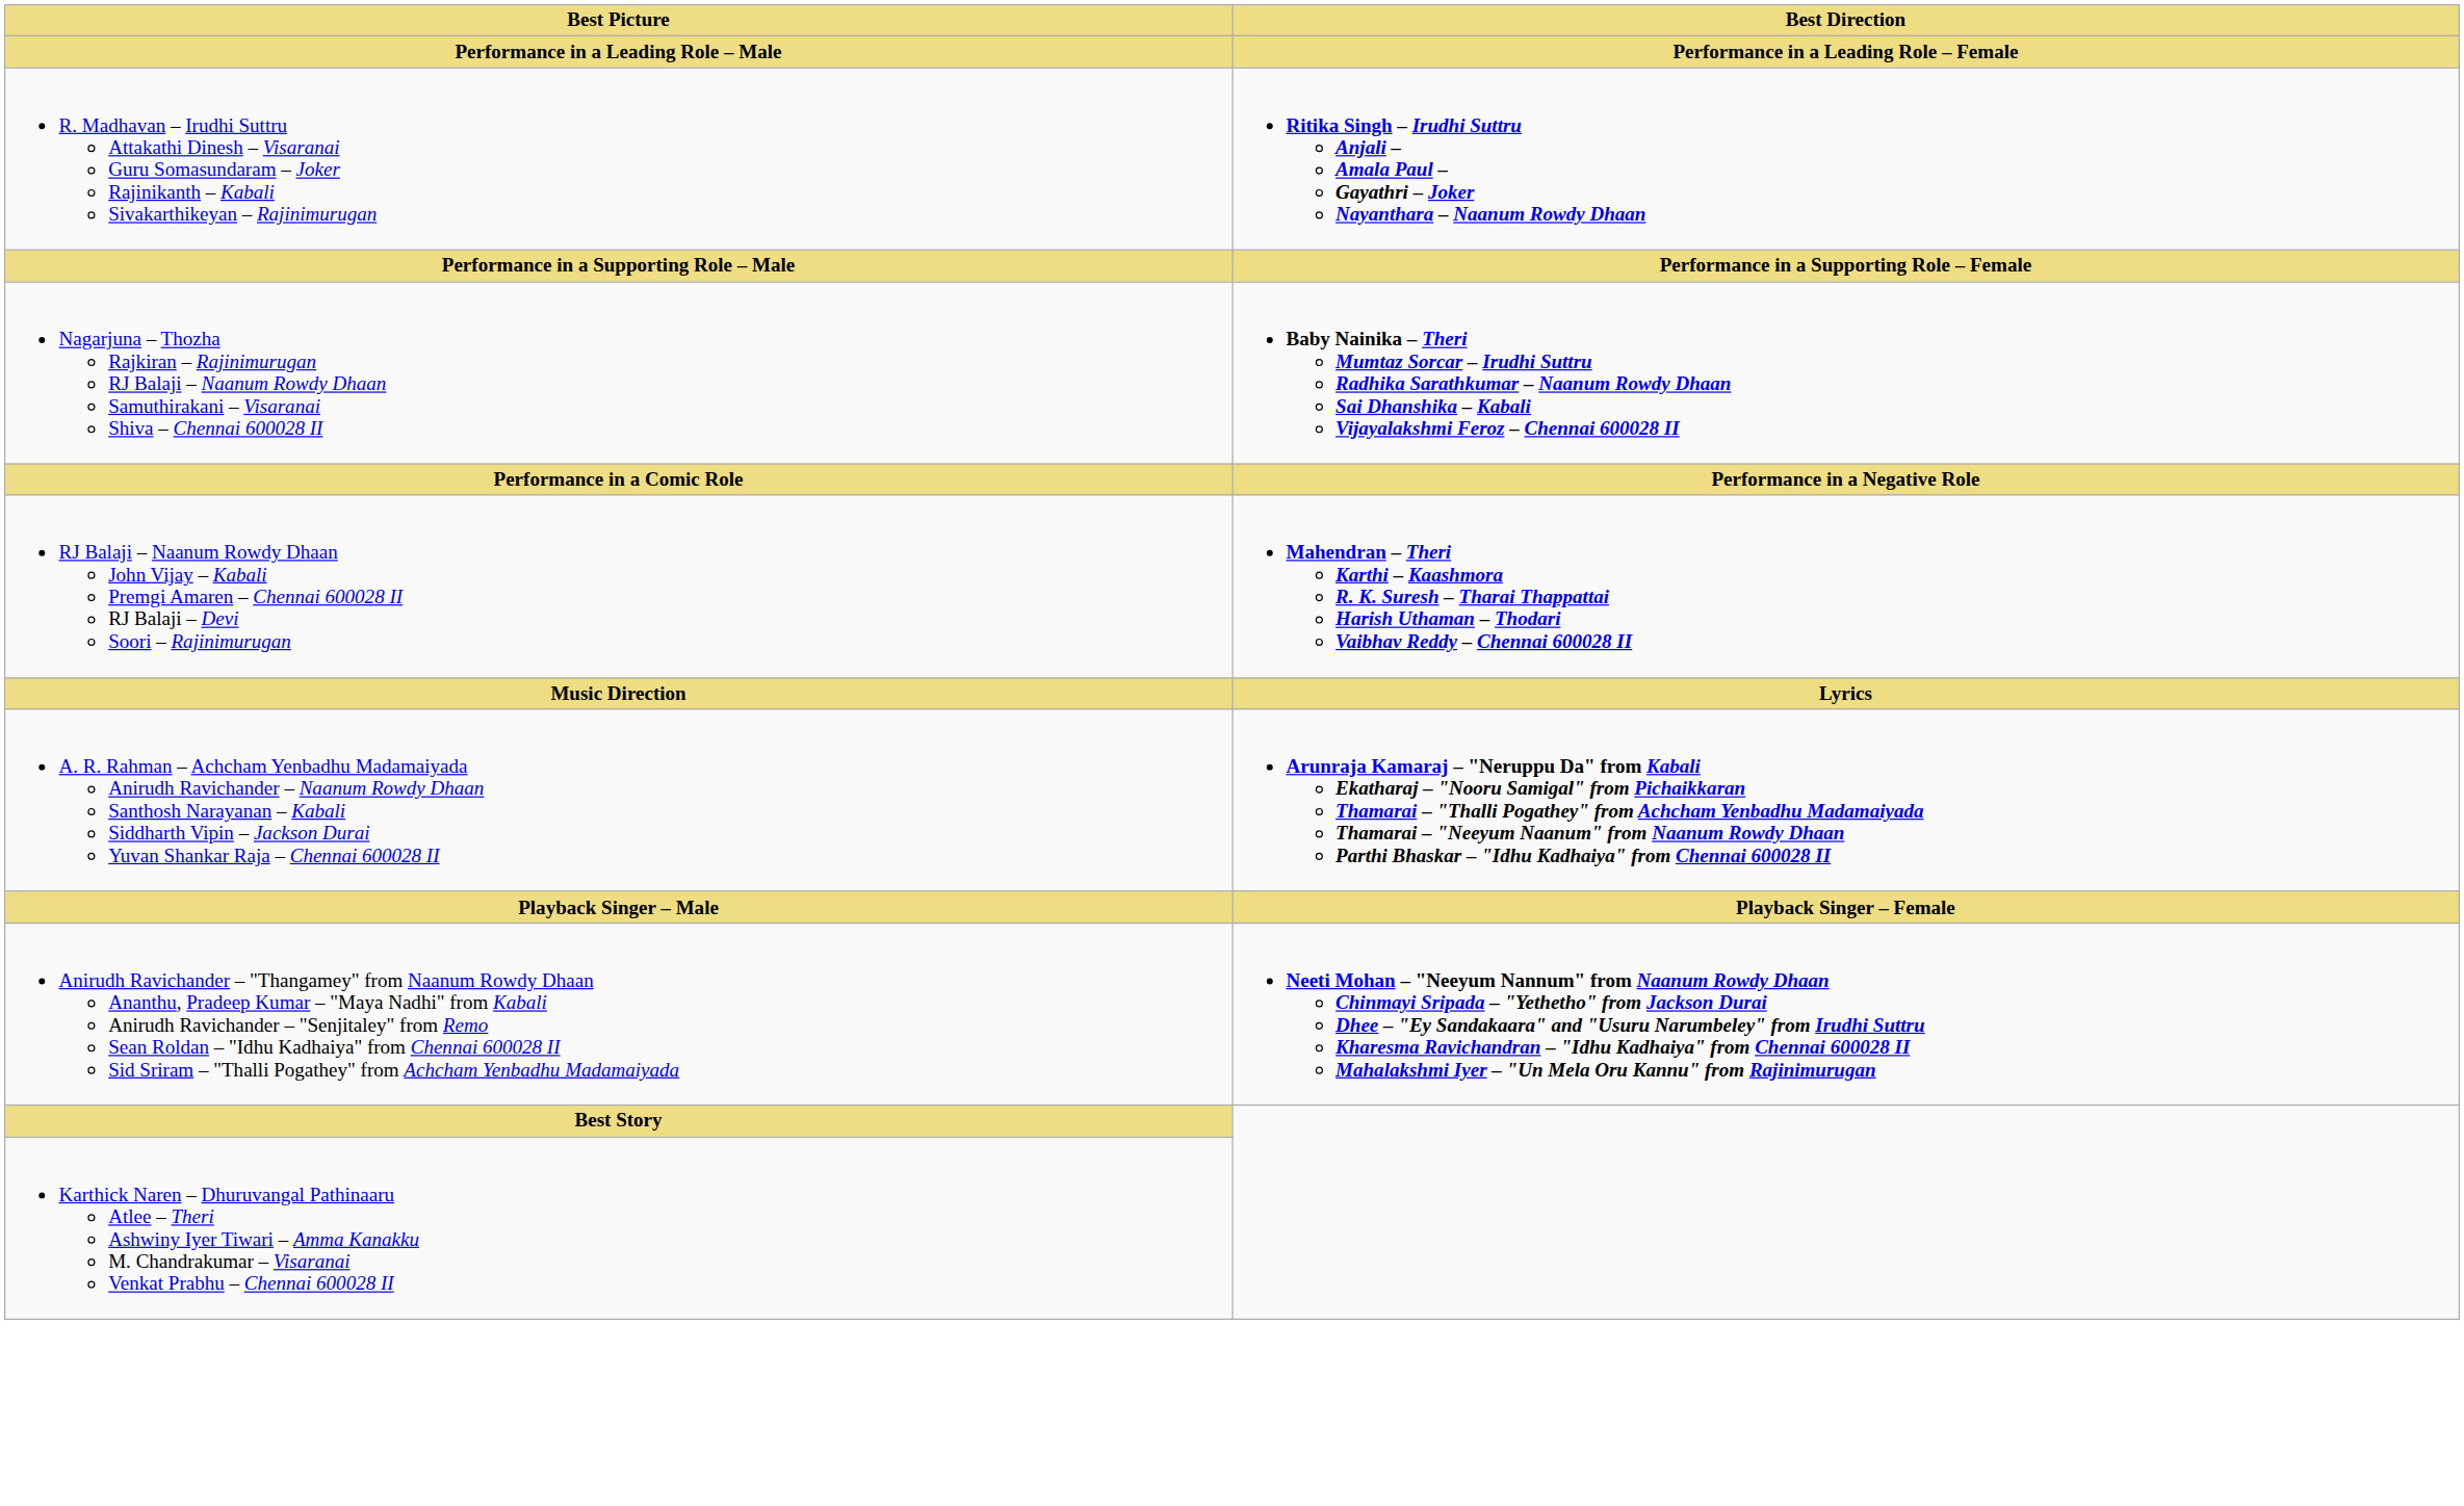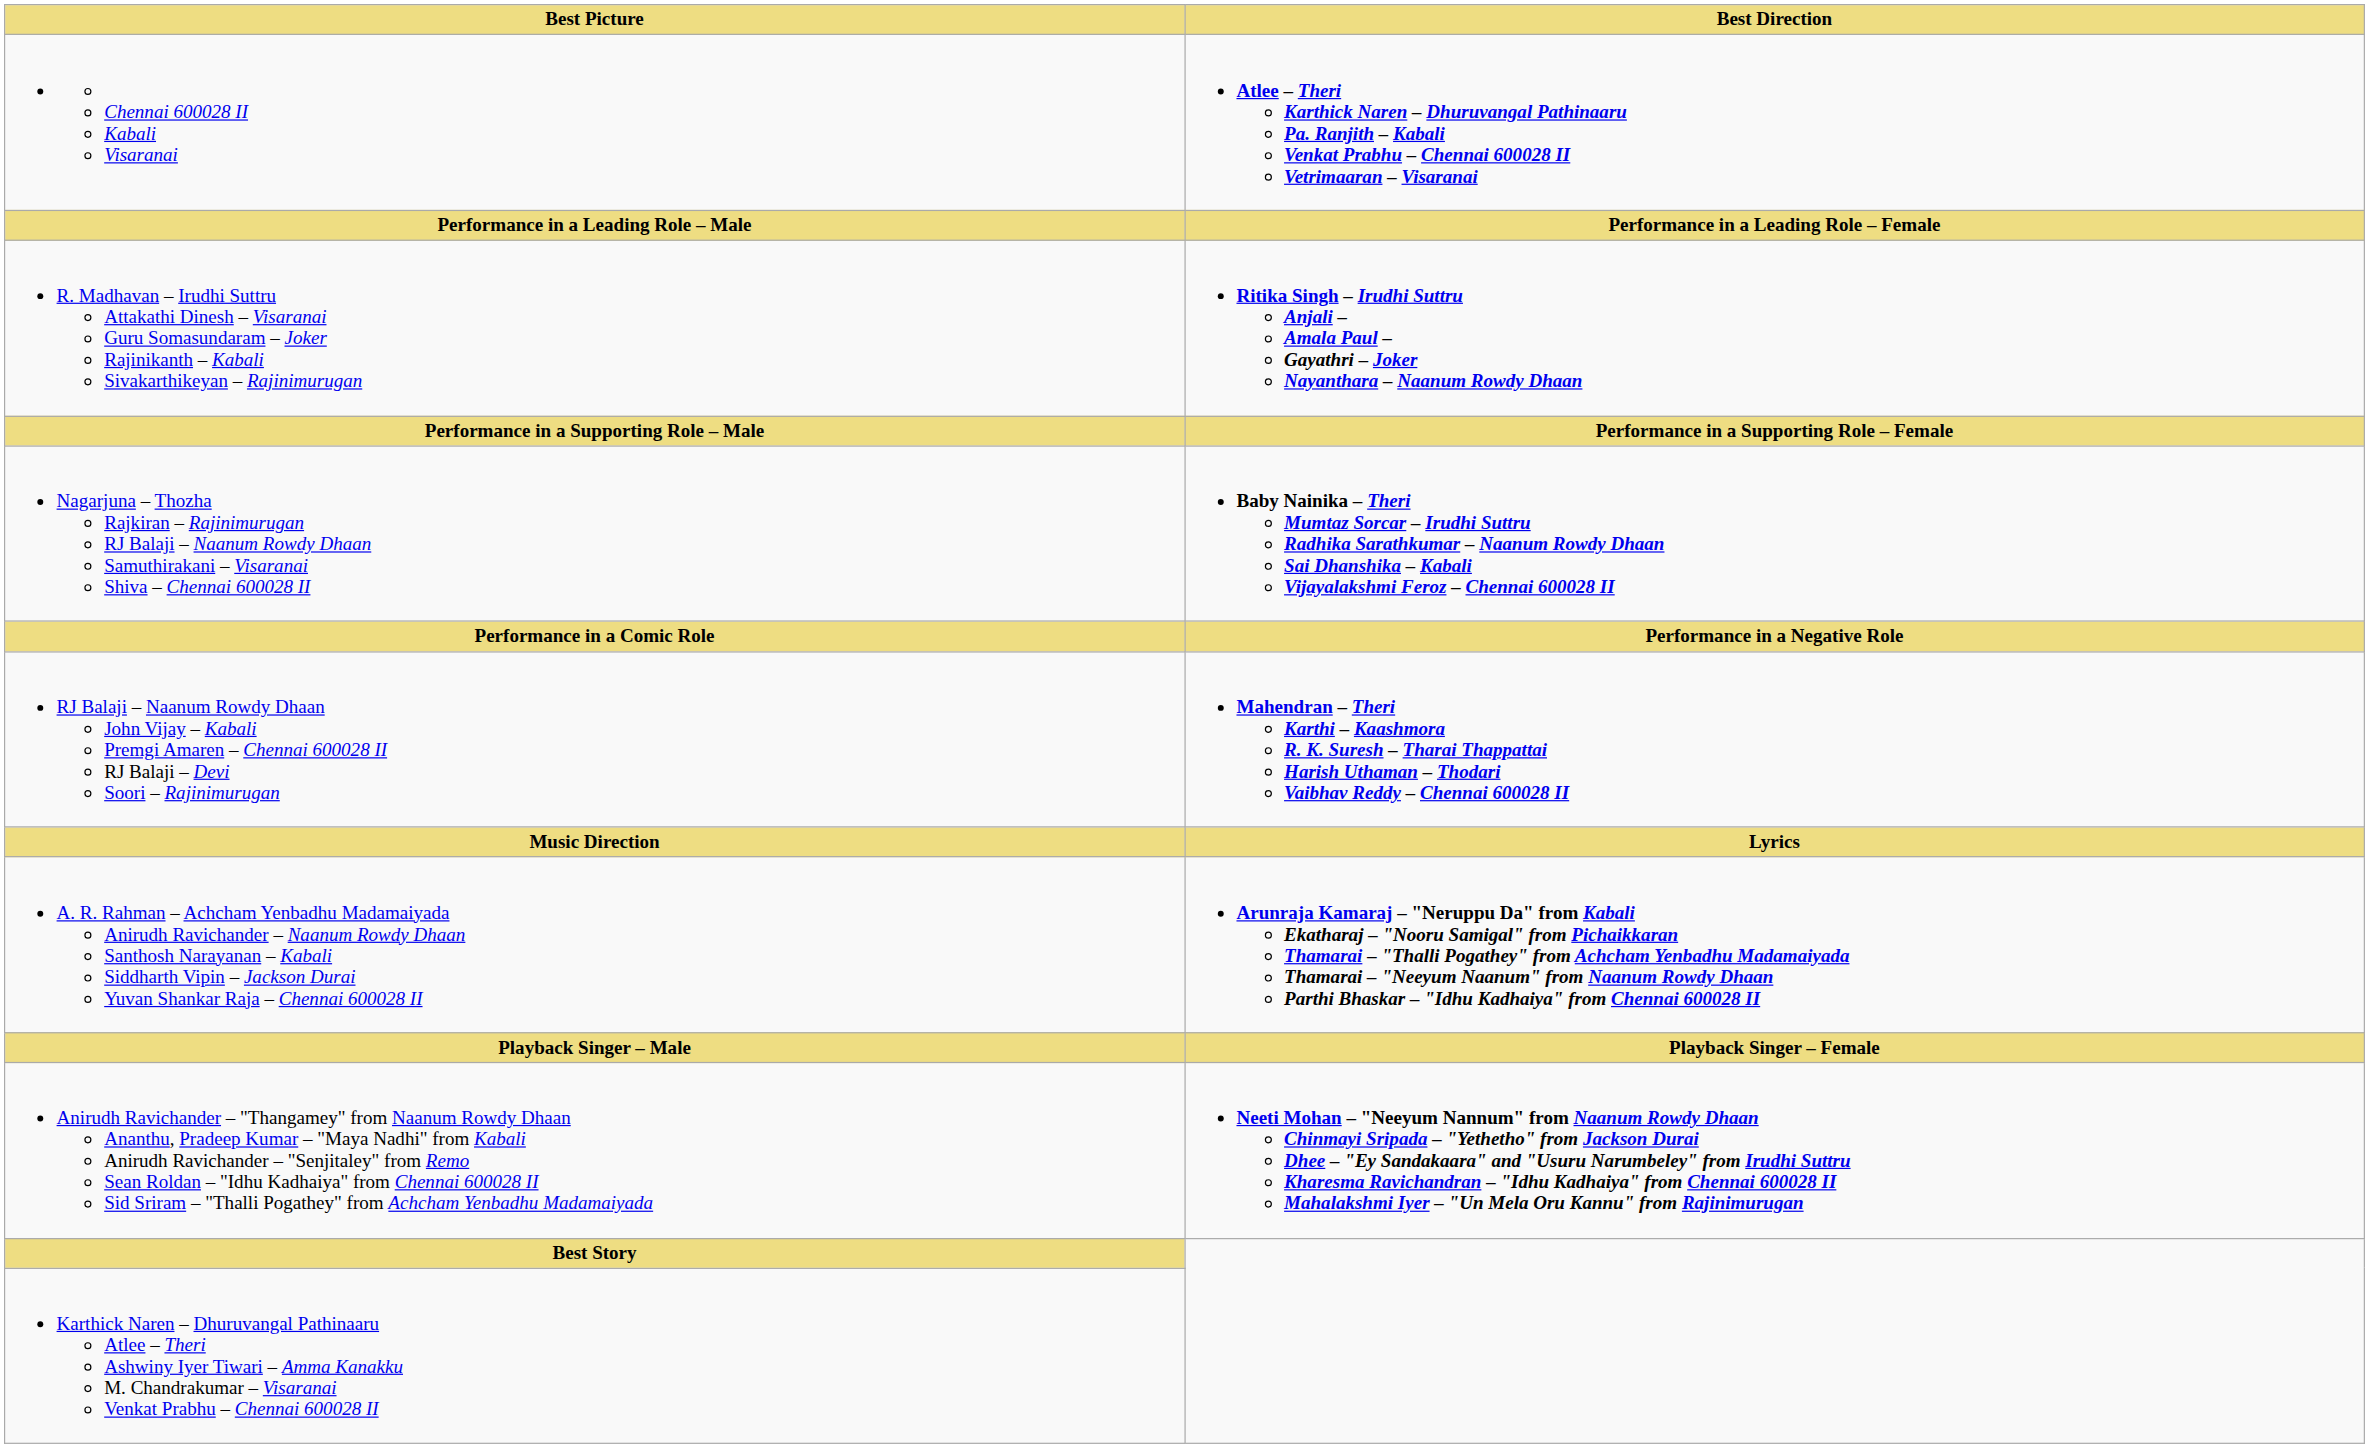 <table class="wikitable" width=100% |>
 <tr>
 <th !  style="background:#eedd82; text-align:center; width:50%;">Best Picture</th>
 <th !  style="background:#eedd82; text-align:center; width:50%;">Best Direction</th>
+</tr>
+<tr>
+<td valign="top"><br><ul><li><strong></strong><ul><li></li><li><em><a href='#'>Chennai 600028 II</a></em></li><li><em><a href='#'>Kabali</a></em></li><li><em><a href='#'>Visaranai</a></em></li></ul></li></ul></td>
+<td valign="top"><br><ul><li><strong><a href='#'>Atlee</a> – <em><a href='#'>Theri</a><strong><em><ul><li><a href='#'>Karthick Naren</a> – </em><a href='#'>Dhuruvangal Pathinaaru</a><em></li><li><a href='#'>Pa. Ranjith</a> – </em><a href='#'>Kabali</a><em></li><li><a href='#'>Venkat Prabhu</a> – </em><a href='#'>Chennai 600028 II</a><em></li><li><a href='#'>Vetrimaaran</a> – </em><a href='#'>Visaranai</a><em></li></ul></li></ul></td>
 </tr>
 <tr>
 <th ! style="background:#eedd82; text-align:center;"></strong>Performance in a Leading Role – Male<strong></th>
 <th ! style="background:#eedd82; text-align:center;"></strong>Performance in a Leading Role – Female<strong></th>
 </tr>
 <tr>
 <td><br><ul><li></strong><a href='#'>R. Madhavan</a> – </em><a href='#'>Irudhi Suttru</a></em></strong><ul><li><a href='#'>Attakathi Dinesh</a> – <em><a href='#'>Visaranai</a></em></li><li><a href='#'>Guru Somasundaram</a> – <a href='#'><em>Joker</em></a></li><li><a href='#'>Rajinikanth</a> – <em><a href='#'>Kabali</a></em></li><li><a href='#'>Sivakarthikeyan</a> – <em><a href='#'>Rajinimurugan</a></em></li></ul></li></ul></td>
 <td><br><ul><li><strong><a href='#'>Ritika Singh</a> – <em><a href='#'>Irudhi Suttru</a> <strong><em><ul><li><a href='#'>Anjali</a> – </li><li><a href='#'>Amala Paul</a> – </li><li>Gayathri – </em><a href='#'>Joker</a><em></li><li><a href='#'>Nayanthara</a> – </em><a href='#'>Naanum Rowdy Dhaan</a><em></li></ul></li></ul></td>
 </tr>
 <tr>
 <th ! style="background:#eedd82; text-align:center;"></strong>Performance in a Supporting Role – Male<strong></th>
 <th ! style="background:#eedd82; text-align:center;"></strong>Performance in a Supporting Role – Female<strong></th>
 </tr>
 <tr>
 <td><br><ul><li></strong><a href='#'>Nagarjuna</a> – </em><a href='#'>Thozha</a></em></strong><ul><li><a href='#'>Rajkiran</a> – <em><a href='#'>Rajinimurugan</a></em></li><li><a href='#'>RJ Balaji</a> – <em><a href='#'>Naanum Rowdy Dhaan</a></em></li><li><a href='#'>Samuthirakani</a> – <em><a href='#'>Visaranai</a></em></li><li><a href='#'>Shiva</a> – <em><a href='#'>Chennai 600028 II</a></em></li></ul></li></ul></td>
 <td><br><ul><li><strong>Baby Nainika – <em><a href='#'>Theri</a><strong><em><ul><li><a href='#'>Mumtaz Sorcar</a> – </em><a href='#'>Irudhi Suttru</a><em></li><li><a href='#'>Radhika Sarathkumar</a> – </em><a href='#'>Naanum Rowdy Dhaan</a><em></li><li><a href='#'>Sai Dhanshika</a> – </em><a href='#'>Kabali</a><em></li><li><a href='#'>Vijayalakshmi Feroz</a> – </em><a href='#'>Chennai 600028 II</a><em></li></ul></li></ul></td>
 </tr>
 <tr>
 <th ! style="background:#eedd82; text-align:center;">Performance in a Comic Role</th>
 <th ! style="background:#eedd82; text-align:center;"></strong>Performance in a Negative Role<strong></th>
 </tr>
 <tr>
 <td><br><ul><li></strong><a href='#'>RJ Balaji</a> – </em><a href='#'>Naanum Rowdy Dhaan</a> </em></strong><ul><li><a href='#'>John Vijay</a> – <em><a href='#'>Kabali</a></em></li><li><a href='#'>Premgi Amaren</a> – <em><a href='#'>Chennai 600028 II</a></em></li><li>RJ Balaji – <a href='#'><em>Devi</em></a></li><li><a href='#'>Soori</a> – <em><a href='#'>Rajinimurugan</a></em></li></ul></li></ul></td>
 <td><br><ul><li><strong><a href='#'>Mahendran</a> – <em><a href='#'>Theri</a><strong><em><ul><li><a href='#'>Karthi</a> – </em><a href='#'>Kaashmora</a><em></li><li><a href='#'>R. K. Suresh</a> – </em><a href='#'>Tharai Thappattai</a><em></li><li><a href='#'>Harish Uthaman</a> – </em><a href='#'>Thodari</a><em></li><li><a href='#'>Vaibhav Reddy</a> – </em><a href='#'>Chennai 600028 II</a><em></li></ul></li></ul></td>
 </tr>
 <tr>
 <th ! style="background:#eedd82; text-align:center;">Music Direction</th>
 <th ! style="background:#eedd82; text-align:center;">Lyrics</th>
 </tr>
 <tr>
 <td><br><ul><li></strong><a href='#'>A. R. Rahman</a> – </em><a href='#'>Achcham Yenbadhu Madamaiyada</a></em></strong><ul><li><a href='#'>Anirudh Ravichander</a> – <em><a href='#'>Naanum Rowdy Dhaan</a></em></li><li><a href='#'>Santhosh Narayanan</a> – <em><a href='#'>Kabali</a></em></li><li><a href='#'>Siddharth Vipin</a> – <em><a href='#'>Jackson Durai</a></em></li><li><a href='#'>Yuvan Shankar Raja</a> – <em><a href='#'>Chennai 600028 II</a></em></li></ul></li></ul></td>
 <td><br><ul><li><strong><a href='#'>Arunraja Kamaraj</a> – "Neruppu Da" from <em><a href='#'>Kabali</a><strong><em><ul><li>Ekatharaj – "Nooru Samigal" from </em><a href='#'>Pichaikkaran</a><em></li><li><a href='#'>Thamarai</a> – "Thalli Pogathey" from </em><a href='#'>Achcham Yenbadhu Madamaiyada</a><em></li><li>Thamarai – "Neeyum Naanum" from </em><a href='#'>Naanum Rowdy Dhaan</a><em></li><li>Parthi Bhaskar – "Idhu Kadhaiya" from </em><a href='#'>Chennai 600028 II</a><em></li></ul></li></ul></td>
 </tr>
 <tr>
 <th ! style="background:#eedd82; text-align:center;">Playback Singer – Male</th>
 <th ! style="background:#eedd82; text-align:center;">Playback Singer – Female</th>
 </tr>
 <tr>
 <td><br><ul><li></strong><a href='#'>Anirudh Ravichander</a> – "Thangamey" from </em><a href='#'>Naanum Rowdy Dhaan</a></em></strong><ul><li><a href='#'>Ananthu</a>, <a href='#'>Pradeep Kumar</a> – "Maya Nadhi" from <em><a href='#'>Kabali</a></em></li><li>Anirudh Ravichander – "Senjitaley" from <a href='#'><em>Remo</em></a></li><li><a href='#'>Sean Roldan</a> – "Idhu Kadhaiya" from <em><a href='#'>Chennai 600028 II</a></em></li><li><a href='#'>Sid Sriram</a> – "Thalli Pogathey" from <em><a href='#'>Achcham Yenbadhu Madamaiyada</a></em></li></ul></li></ul></td>
 <td><br><ul><li><strong><a href='#'>Neeti Mohan</a> – "Neeyum Nannum" from <em><a href='#'>Naanum Rowdy Dhaan</a><strong><em><ul><li><a href='#'>Chinmayi Sripada</a> – "Yethetho" from </em><a href='#'>Jackson Durai</a><em></li><li><a href='#'>Dhee</a> – "Ey Sandakaara" and "Usuru Narumbeley" from </em><a href='#'>Irudhi Suttru</a><em></li><li><a href='#'>Kharesma Ravichandran</a> – "Idhu Kadhaiya" from </em><a href='#'>Chennai 600028 II</a><em></li><li><a href='#'>Mahalakshmi Iyer</a> – "Un Mela Oru Kannu" from </em><a href='#'>Rajinimurugan</a><em></li></ul></li></ul></td>
 </tr>
 <tr>
 <th ! style="background:#eedd82; text-align:center;">Best Story</th>
 </tr>
 <tr>
 <td><br><ul><li></strong><a href='#'>Karthick Naren</a> – </em><a href='#'>Dhuruvangal Pathinaaru</a></em></strong><ul><li><a href='#'>Atlee</a> – <em><a href='#'>Theri</a></em></li><li><a href='#'>Ashwiny Iyer Tiwari</a> – <em><a href='#'>Amma Kanakku</a></em></li><li>M. Chandrakumar – <em><a href='#'>Visaranai</a></em></li><li><a href='#'>Venkat Prabhu</a> – <em><a href='#'>Chennai 600028 II</a></em></li></ul></li></ul></td>
 </tr>
 </table>
